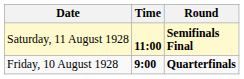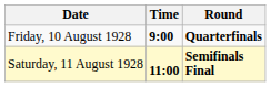 <table class="wikitable">
 <tr>
 <th>Date</th>
 <th>Time</th>
 <th>Round</th>
 </tr>
+<tr>
+<td>Friday, 10 August 1928</td>
+<td><strong>9:00</strong></td>
+<td><strong>Quarterfinals</strong></td>
+</tr>
 <tr style=background:lemonchiffon>
 <td>Saturday, 11 August 1928</td>
 <td> <br><strong>11:00</strong></td>
 <td><strong>Semifinals</strong><br><strong>Final</strong></td>
 </tr>
-<tr>
-<td>Friday, 10 August 1928</td>
-<td><strong>9:00</strong></td>
-<td><strong>Quarterfinals</strong></td>
-</tr>
 </table>
